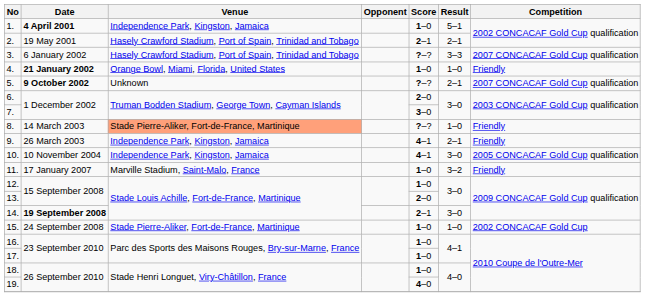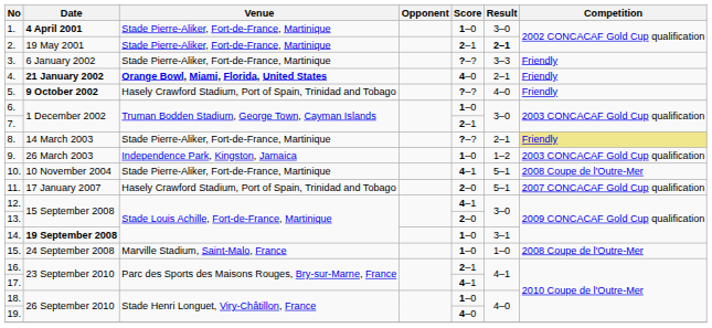 <table class="wikitable" style="font-size:85%;">
 <tr>
 <th>No</th>
 <th>Date</th>
 <th>Venue</th>
 <th>Opponent</th>
 <th>Score</th>
 <th>Result</th>
 <th>Competition</th>
 </tr>
 <tr>
 <td>1.</td>
 <td><strong>4 April 2001</strong></td>
-<td><a href='#'>Independence Park</a>, <a href='#'>Kingston</a>, <a href='#'>Jamaica</a></td>
+<td><a href='#'>Stade Pierre-Aliker</a>, <a href='#'>Fort-de-France</a>, <a href='#'>Martinique</a></td>
 <td></td>
 <td align=center><strong>1</strong>–0</td>
-<td align=center>5–1</td>
+<td align=center>3–0</td>
 <td rowspan="2"><a href='#'>2002 CONCACAF Gold Cup</a> qualification</td>
 </tr>
 <tr>
 <td>2.</td>
 <td>19 May 2001</td>
-<td><a href='#'>Hasely Crawford Stadium</a>, <a href='#'>Port of Spain</a>, <a href='#'>Trinidad and Tobago</a></td>
+<td><a href='#'>Stade Pierre-Aliker</a>, <a href='#'>Fort-de-France</a>, <a href='#'>Martinique</a></td>
 <td></td>
 <td align=center><strong>2</strong>–1</td>
-<td align=center>2–1</td>
+<td align=center><strong>2–1</strong></td>
 </tr>
 <tr>
 <td>3.</td>
 <td>6 January 2002</td>
-<td><a href='#'>Hasely Crawford Stadium</a>, <a href='#'>Port of Spain</a>, <a href='#'>Trinidad and Tobago</a></td>
+<td>Stade Pierre-Aliker, Fort-de-France, Martinique</td>
 <td></td>
 <td align=center><strong>?</strong>–?</td>
 <td align=center>3–3</td>
-<td><a href='#'>2007 CONCACAF Gold Cup</a> qualification</td>
+<td><a href='#'>Friendly</a></td>
 </tr>
 <tr>
 <td>4.</td>
 <td><strong>21 January 2002</strong></td>
-<td><a href='#'>Orange Bowl</a>, <a href='#'>Miami</a>, <a href='#'>Florida</a>, <a href='#'>United States</a></td>
+<td><strong><a href='#'>Orange Bowl</a>, <a href='#'>Miami</a>, <a href='#'>Florida</a>, <a href='#'>United States</a></strong></td>
 <td></td>
-<td align=center><strong>1</strong>–0</td>
-<td align=center>1–0</td>
+<td align=center><strong>4</strong>–0</td>
+<td align=center>2–1</td>
 <td><a href='#'>Friendly</a></td>
 </tr>
 <tr>
 <td>5.</td>
 <td><strong>9 October 2002</strong></td>
-<td>Unknown</td>
+<td>Hasely Crawford Stadium, Port of Spain, Trinidad and Tobago</td>
 <td></td>
 <td align=center><strong>?</strong>–?</td>
-<td align=center>2–1</td>
-<td><a href='#'>2007 CONCACAF Gold Cup</a> qualification</td>
+<td align=center>4–0</td>
+<td><a href='#'>Friendly</a></td>
 </tr>
 <tr>
 <td>6.</td>
 <td rowspan="2">1 December 2002</td>
 <td rowspan="2"><a href='#'>Truman Bodden Stadium</a>, <a href='#'>George Town</a>, <a href='#'>Cayman Islands</a></td>
 <td rowspan="2"></td>
-<td align=center><strong>2</strong>–0</td>
+<td align=center><strong>1</strong>–0</td>
 <td rowspan="2" align=center>3–0</td>
 <td rowspan="2"><a href='#'>2003 CONCACAF Gold Cup</a> qualification</td>
 </tr>
 <tr>
 <td>7.</td>
-<td align=center><strong>3</strong>–0</td>
+<td align=center><strong>2</strong>–1</td>
 </tr>
 <tr>
 <td>8.</td>
 <td>14 March 2003</td>
-<td style="background: lightsalmon;">Stade Pierre-Aliker, Fort-de-France, Martinique</td>
+<td>Stade Pierre-Aliker, Fort-de-France, Martinique</td>
 <td></td>
 <td align=center><strong>?</strong>–?</td>
-<td align=center>1–0</td>
-<td><a href='#'>Friendly</a></td>
+<td align=center>2–1</td>
+<td style="background: khaki;"><a href='#'>Friendly</a></td>
 </tr>
 <tr>
 <td>9.</td>
 <td>26 March 2003</td>
 <td><a href='#'>Independence Park</a>, <a href='#'>Kingston</a>, <a href='#'>Jamaica</a></td>
 <td></td>
-<td align=center><strong>4</strong>–1</td>
-<td align=center>2–1</td>
-<td><a href='#'>Friendly</a></td>
+<td align=center><strong>1</strong>–0</td>
+<td align=center>1–2</td>
+<td><a href='#'>2003 CONCACAF Gold Cup</a> qualification</td>
 </tr>
 <tr>
 <td>10.</td>
 <td>10 November 2004</td>
-<td><a href='#'>Independence Park</a>, <a href='#'>Kingston</a>, <a href='#'>Jamaica</a></td>
+<td>Stade Pierre-Aliker, Fort-de-France, Martinique</td>
 <td></td>
 <td align=center><strong>4</strong>–1</td>
-<td align=center>3–0</td>
-<td><a href='#'>2005 CONCACAF Gold Cup</a> qualification</td>
+<td align=center>5–1</td>
+<td><a href='#'>2008 Coupe de l'Outre-Mer</a></td>
 </tr>
 <tr>
 <td>11.</td>
 <td>17 January 2007</td>
-<td>Marville Stadium, <a href='#'>Saint-Malo</a>, <a href='#'>France</a></td>
+<td>Hasely Crawford Stadium, Port of Spain, Trinidad and Tobago</td>
 <td></td>
-<td align=center><strong>1</strong>–0</td>
-<td align=center>3–2</td>
-<td><a href='#'>Friendly</a></td>
+<td align=center><strong>2</strong>–0</td>
+<td align=center>5–1</td>
+<td><a href='#'>2007 CONCACAF Gold Cup</a> qualification</td>
 </tr>
 <tr>
 <td>12.</td>
 <td rowspan="2">15 September 2008</td>
 <td rowspan="3"><a href='#'>Stade Louis Achille</a>, <a href='#'>Fort-de-France</a>, <a href='#'>Martinique</a></td>
 <td rowspan="2"></td>
-<td align=center><strong>1</strong>–0</td>
+<td align=center><strong>4</strong>–1</td>
 <td rowspan="2" align=center>3–0</td>
 <td rowspan="3"><a href='#'>2009 CONCACAF Gold Cup</a> qualification</td>
 </tr>
 <tr>
 <td>13.</td>
 <td align=center><strong>2</strong>–0</td>
 </tr>
 <tr>
 <td>14.</td>
 <td><strong>19 September 2008</strong></td>
 <td></td>
-<td align=center><strong>2</strong>–1</td>
-<td align=center>3–0</td>
+<td align=center><strong>1</strong>–0</td>
+<td align=center>3–1</td>
 </tr>
 <tr>
 <td>15.</td>
 <td>24 September 2008</td>
-<td><a href='#'>Stade Pierre-Aliker</a>, <a href='#'>Fort-de-France</a>, <a href='#'>Martinique</a></td>
+<td>Marville Stadium, <a href='#'>Saint-Malo</a>, <a href='#'>France</a></td>
 <td></td>
 <td align=center><strong>1</strong>–0</td>
 <td align=center>1–0</td>
-<td><a href='#'>2002 CONCACAF Gold Cup</a></td>
+<td><a href='#'>2008 Coupe de l'Outre-Mer</a></td>
 </tr>
 <tr>
 <td>16.</td>
 <td rowspan="2">23 September 2010</td>
 <td rowspan="2">Parc des Sports des Maisons Rouges, <a href='#'>Bry-sur-Marne</a>, <a href='#'>France</a></td>
 <td rowspan="2"></td>
-<td align=center><strong>1</strong>–0</td>
+<td align=center><strong>2</strong>–1</td>
 <td rowspan="2" align=center>4–1</td>
 <td rowspan="4"><a href='#'>2010 Coupe de l'Outre-Mer</a></td>
 </tr>
 <tr>
 <td>17.</td>
-<td align=center><strong>1</strong>–0</td>
+<td align=center><strong>4</strong>–1</td>
 </tr>
 <tr>
 <td>18.</td>
 <td rowspan="2">26 September 2010</td>
 <td rowspan="2">Stade Henri Longuet, <a href='#'>Viry-Châtillon</a>, <a href='#'>France</a></td>
 <td rowspan="2"></td>
 <td align=center><strong>1</strong>–0</td>
 <td rowspan="2" align=center>4–0</td>
 </tr>
 <tr>
 <td>19.</td>
 <td align=center><strong>4</strong>–0</td>
 </tr>
 <tr>
 </tr>
 </table>
